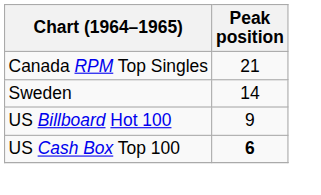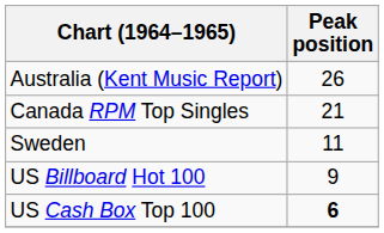 <table class="wikitable sortable">
 <tr>
 <th>Chart (1964–1965)</th>
 <th>Peak<br>position</th>
+</tr>
+<tr>
+<td>Australia (<a href='#'>Kent Music Report</a>)</td>
+<td style="text-align:center;">26</td>
 </tr>
 <tr>
 <td>Canada <em><a href='#'>RPM</a></em> Top Singles</td>
 <td style="text-align:center;">21</td>
 </tr>
 <tr>
 <td>Sweden</td>
-<td style="text-align:center;">14</td>
+<td style="text-align:center;">11</td>
 </tr>
 <tr>
 <td>US <em><a href='#'>Billboard</a></em> <a href='#'>Hot 100</a></td>
 <td style="text-align:center;">9</td>
 </tr>
 <tr>
 <td>US <a href='#'><em>Cash Box</em></a> Top 100</td>
 <td align="center"><strong>6</strong></td>
 </tr>
 <tr>
 </tr>
 </table>
